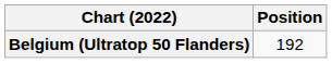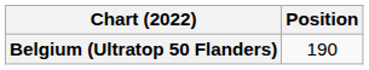 <table class="wikitable plainrowheaders" style="text-align:center">
 <tr>
 <th scope="col">Chart (2022)</th>
 <th scope="col">Position</th>
 </tr>
 <tr>
 <th scope="row">Belgium (Ultratop 50 Flanders)</th>
-<td>192</td>
+<td>190</td>
 </tr>
 </table>
